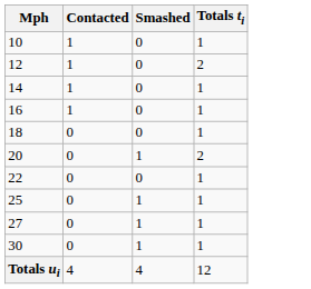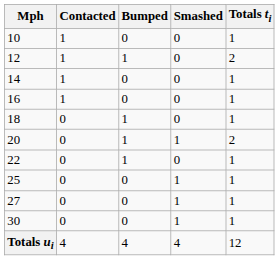 <table class="wikitable">
 <tr>
 <th>Mph</th>
 <th>Contacted</th>
+<th>Bumped</th>
 <th>Smashed</th>
 <th>Totals <em>t</em><sub><em>i</em></sub></th>
 </tr>
 <tr>
 <td>10</td>
 <td>1</td>
 <td>0</td>
+<td>0</td>
 <td>1</td>
 </tr>
 <tr>
 <td>12</td>
+<td>1</td>
 <td>1</td>
 <td>0</td>
 <td>2</td>
 </tr>
 <tr>
 <td>14</td>
 <td>1</td>
 <td>0</td>
+<td>0</td>
 <td>1</td>
 </tr>
 <tr>
 <td>16</td>
 <td>1</td>
 <td>0</td>
+<td>0</td>
 <td>1</td>
 </tr>
 <tr>
 <td>18</td>
 <td>0</td>
+<td>1</td>
 <td>0</td>
 <td>1</td>
 </tr>
 <tr>
 <td>20</td>
 <td>0</td>
 <td>1</td>
+<td>1</td>
 <td>2</td>
 </tr>
 <tr>
 <td>22</td>
 <td>0</td>
+<td>1</td>
 <td>0</td>
 <td>1</td>
 </tr>
 <tr>
 <td>25</td>
+<td>0</td>
 <td>0</td>
 <td>1</td>
 <td>1</td>
 </tr>
 <tr>
 <td>27</td>
 <td>0</td>
+<td>0</td>
 <td>1</td>
 <td>1</td>
 </tr>
 <tr>
 <td>30</td>
+<td>0</td>
 <td>0</td>
 <td>1</td>
 <td>1</td>
 </tr>
 <tr>
 <th>Totals <em>u</em><sub><em>i</em></sub></th>
 <td>4</td>
 <td>4</td>
+<td>4</td>
 <td>12</td>
 </tr>
 </table>
